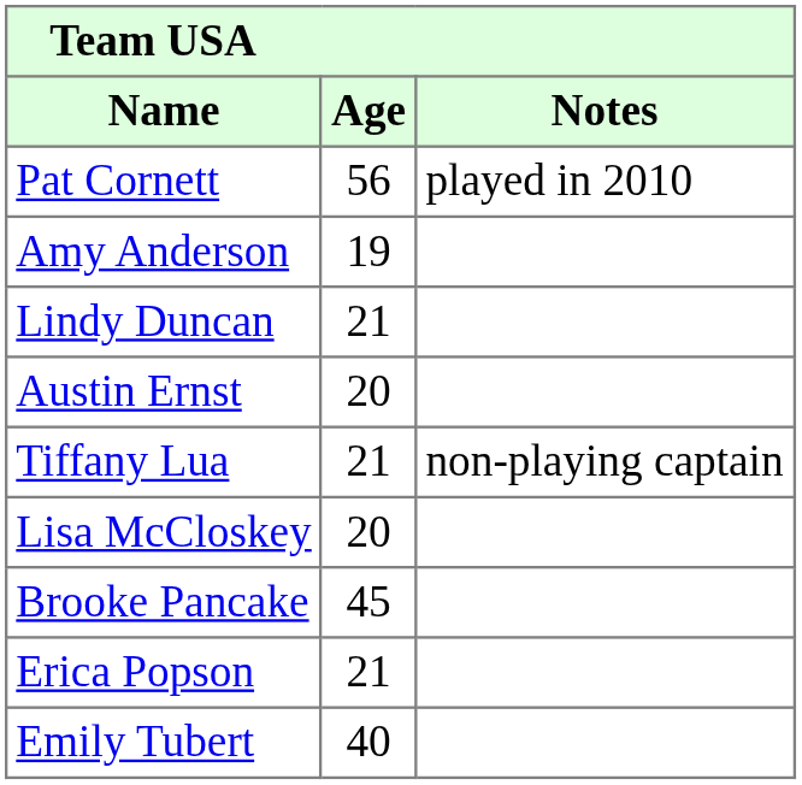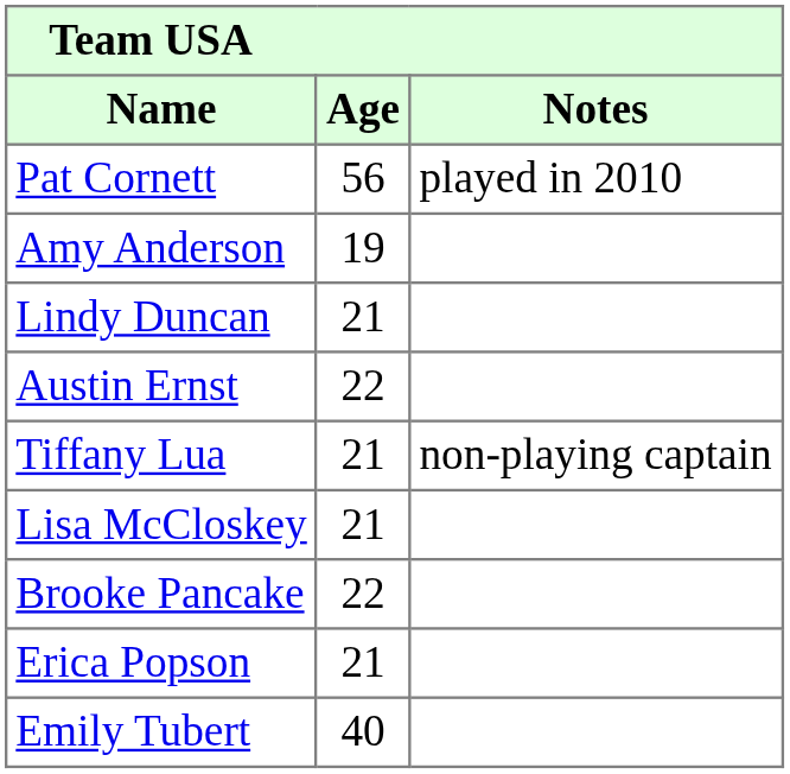 <table border="1" cellpadding="3" style="border-collapse: collapse;">
 <tr style="background:#ddffdd;">
 <td colspan="6">   <strong>Team USA</strong></td>
 </tr>
 <tr style="background:#ddffdd;">
 <th>Name</th>
 <th>Age</th>
 <th>Notes</th>
 </tr>
 <tr>
 <td><a href='#'>Pat Cornett</a></td>
 <td align=center>56</td>
 <td>played in 2010</td>
 </tr>
 <tr>
 <td><a href='#'>Amy Anderson</a></td>
 <td align=center>19</td>
 <td></td>
 </tr>
 <tr>
 <td><a href='#'>Lindy Duncan</a></td>
 <td align=center>21</td>
 <td></td>
 </tr>
 <tr>
 <td><a href='#'>Austin Ernst</a></td>
-<td align=center>20</td>
+<td align=center>22</td>
 <td></td>
 </tr>
 <tr>
 <td><a href='#'>Tiffany Lua</a></td>
 <td align=center>21</td>
 <td>non-playing captain</td>
 </tr>
 <tr>
 <td><a href='#'>Lisa McCloskey</a></td>
-<td align=center>20</td>
+<td align=center>21</td>
 <td></td>
 </tr>
 <tr>
 <td><a href='#'>Brooke Pancake</a></td>
-<td align=center>45</td>
+<td align=center>22</td>
 <td></td>
 </tr>
 <tr>
 <td><a href='#'>Erica Popson</a></td>
 <td align=center>21</td>
 <td></td>
 </tr>
 <tr>
 <td><a href='#'>Emily Tubert</a></td>
 <td align=center>40</td>
 <td></td>
 </tr>
 </table>
